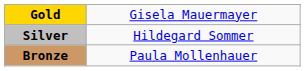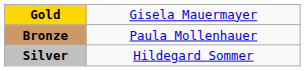 <table class="wikitable" style="text-align:center; " width="35%">
 <tr>
 <td bgcolor="gold"><strong>Gold</strong></td>
 <td><a href='#'>Gisela Mauermayer</a><br>  <small><em></em></small></td>
 </tr>
 <tr>
+<td bgcolor="CC9966"><strong>Bronze</strong></td>
+<td><a href='#'>Paula Mollenhauer</a><br>  <small><em></em></small></td>
+</tr>
+<tr>
 <td bgcolor="silver"><strong>Silver</strong></td>
 <td><a href='#'>Hildegard Sommer</a><br>  <small><em></em></small></td>
 </tr>
-<tr>
-<td bgcolor="CC9966"><strong>Bronze</strong></td>
-<td><a href='#'>Paula Mollenhauer</a><br>  <small><em></em></small></td>
-</tr>
 </table>
